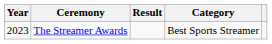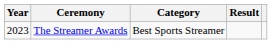 <table class="wikitable" style="text-align:center;">
 <tr>
 <th>Year</th>
 <th>Ceremony</th>
+<th>Category</th>
 <th>Result</th>
-<th>Category</th>
 <th></th>
 </tr>
 <tr>
 <td>2023</td>
 <td><a href='#'>The Streamer Awards</a></td>
+<td>Best Sports Streamer</td>
 <td></td>
-<td>Best Sports Streamer</td>
 <td></td>
 </tr>
 </table>
